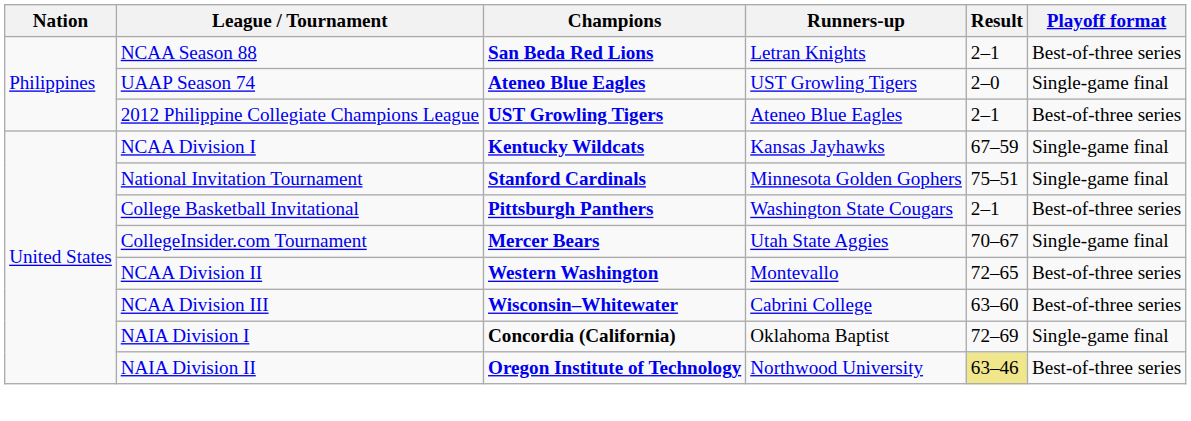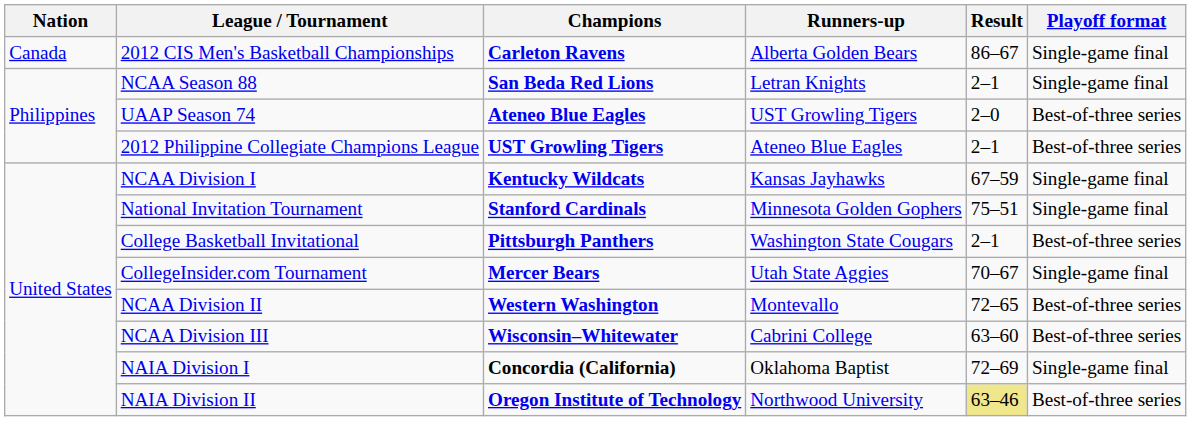 <table class="wikitable" style="font-size:90%;">
 <tr>
 <th>Nation</th>
 <th>League / Tournament</th>
 <th><strong>Champions</strong></th>
 <th>Runners-up</th>
 <th>Result</th>
 <th><a href='#'>Playoff format</a></th>
 </tr>
 <tr>
+<td> <a href='#'>Canada</a></td>
+<td><a href='#'>2012 CIS Men's Basketball Championships</a></td>
+<td><strong><a href='#'>Carleton Ravens</a></strong></td>
+<td><a href='#'>Alberta Golden Bears</a></td>
+<td>86–67</td>
+<td>Single-game final</td>
+</tr>
+<tr>
 <td rowspan="3"> <a href='#'>Philippines</a></td>
 <td><a href='#'>NCAA Season 88</a></td>
 <td><strong><a href='#'>San Beda Red Lions</a></strong></td>
 <td><a href='#'>Letran Knights</a></td>
 <td>2–1</td>
-<td>Best-of-three series</td>
+<td>Single-game final</td>
 </tr>
 <tr>
 <td><a href='#'>UAAP Season 74</a></td>
 <td><strong><a href='#'>Ateneo Blue Eagles</a></strong></td>
 <td><a href='#'>UST Growling Tigers</a></td>
 <td>2–0</td>
-<td>Single-game final</td>
+<td>Best-of-three series</td>
 </tr>
 <tr>
 <td><a href='#'>2012 Philippine Collegiate Champions League</a></td>
 <td><strong><a href='#'>UST Growling Tigers</a></strong></td>
 <td><a href='#'>Ateneo Blue Eagles</a></td>
 <td>2–1</td>
 <td>Best-of-three series</td>
 </tr>
 <tr>
 <td rowspan="8"><a href='#'>United States</a></td>
 <td><a href='#'>NCAA Division I</a></td>
 <td><a href='#'><strong>Kentucky Wildcats</strong></a></td>
 <td><a href='#'>Kansas Jayhawks</a></td>
 <td>67–59</td>
 <td>Single-game final</td>
 </tr>
 <tr>
 <td><a href='#'>National Invitation Tournament</a></td>
 <td><a href='#'><strong>Stanford Cardinals</strong></a></td>
 <td><a href='#'>Minnesota Golden Gophers</a></td>
 <td>75–51</td>
 <td>Single-game final</td>
 </tr>
 <tr>
 <td><a href='#'>College Basketball Invitational</a></td>
 <td><a href='#'><strong>Pittsburgh Panthers</strong></a></td>
 <td><a href='#'>Washington State Cougars</a></td>
 <td>2–1</td>
 <td>Best-of-three series</td>
 </tr>
 <tr>
 <td><a href='#'>CollegeInsider.com Tournament</a></td>
 <td><strong><a href='#'>Mercer Bears</a></strong></td>
 <td><a href='#'>Utah State Aggies</a></td>
 <td>70–67</td>
 <td>Single-game final</td>
 </tr>
 <tr>
 <td><a href='#'>NCAA Division II</a></td>
 <td><a href='#'><strong>Western Washington</strong></a></td>
 <td><a href='#'>Montevallo</a></td>
 <td>72–65</td>
 <td>Best-of-three series</td>
 </tr>
 <tr>
 <td><a href='#'>NCAA Division III</a></td>
 <td><a href='#'><strong>Wisconsin–Whitewater</strong></a></td>
 <td><a href='#'>Cabrini College</a></td>
 <td>63–60</td>
 <td>Best-of-three series</td>
 </tr>
 <tr>
 <td><a href='#'>NAIA Division I</a></td>
 <td><strong>Concordia (California)</strong></td>
 <td>Oklahoma Baptist</td>
 <td>72–69</td>
 <td>Single-game final</td>
 </tr>
 <tr>
 <td><a href='#'>NAIA Division II</a></td>
 <td><strong><a href='#'>Oregon Institute of Technology</a></strong></td>
 <td><a href='#'>Northwood University</a></td>
 <td style="background: khaki;">63–46</td>
 <td>Best-of-three series</td>
 </tr>
 </table>
